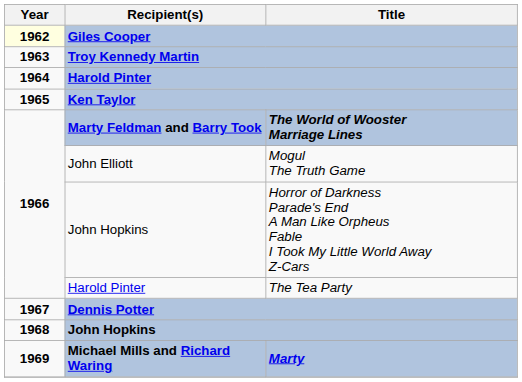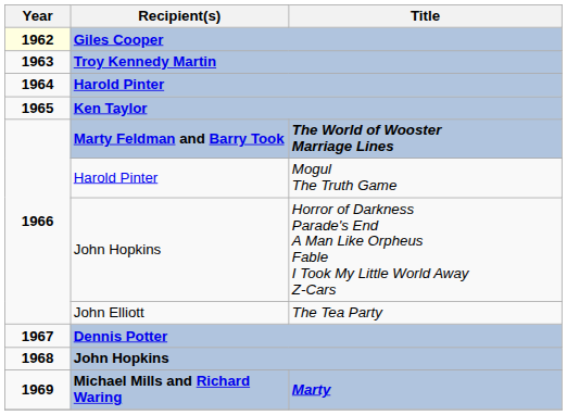 <table class="wikitable" width="70%">
 <tr>
 <th width=5%>Year</th>
 <th width=20%><strong>Recipient(s)</strong></th>
 <th width=25%><strong>Title</strong></th>
 </tr>
 <tr>
 <td style="background: lightyellow; text-align:center;"><strong>1962</strong></td>
 <td colspan="2" style="background:#B0C4DE;"><strong><a href='#'>Giles Cooper</a></strong></td>
 </tr>
 <tr>
 <td style="text-align:center;"><strong>1963</strong></td>
 <td colspan="2" style="background:#B0C4DE;"><strong><a href='#'>Troy Kennedy Martin</a></strong></td>
 </tr>
 <tr>
 <td style="text-align:center;"><strong>1964</strong></td>
 <td colspan="2" style="background:#B0C4DE;"><strong><a href='#'>Harold Pinter</a></strong></td>
 </tr>
 <tr>
 <td style="text-align:center;"><strong>1965</strong></td>
 <td colspan="2" style="background:#B0C4DE;"><strong><a href='#'>Ken Taylor</a></strong></td>
 </tr>
 <tr>
 <td rowspan="4" style="text-align:center;"><strong>1966</strong></td>
 <td style="background:#B0C4DE;"><strong><a href='#'>Marty Feldman</a> and <a href='#'>Barry Took</a></strong></td>
 <td style="background:#B0C4DE;"><strong><em>The World of Wooster<br>Marriage Lines</em></strong></td>
 </tr>
 <tr>
-<td>John Elliott</td>
+<td><a href='#'>Harold Pinter</a></td>
 <td><em>Mogul<br>The Truth Game</em></td>
 </tr>
 <tr>
 <td>John Hopkins</td>
 <td><em>Horror of Darkness<br>Parade's End<br>A Man Like Orpheus<br>Fable<br>I Took My Little World Away<br>Z-Cars</em></td>
 </tr>
 <tr>
-<td><a href='#'>Harold Pinter</a></td>
+<td>John Elliott</td>
 <td><em>The Tea Party</em></td>
 </tr>
 <tr>
 <td style="text-align:center;"><strong>1967</strong></td>
 <td colspan="2" style="background:#B0C4DE;"><strong><a href='#'>Dennis Potter</a></strong></td>
 </tr>
 <tr>
 <td style="text-align:center;"><strong>1968</strong></td>
 <td colspan="2" style="background:#B0C4DE;"><strong>John Hopkins</strong></td>
 </tr>
 <tr>
 <td style="text-align:center;"><strong>1969</strong></td>
 <td style="background:#B0C4DE;"><strong>Michael Mills and <a href='#'>Richard Waring</a></strong></td>
 <td style="background:#B0C4DE;"><strong><em><a href='#'>Marty</a></em></strong></td>
 </tr>
 <tr>
 </tr>
 </table>
